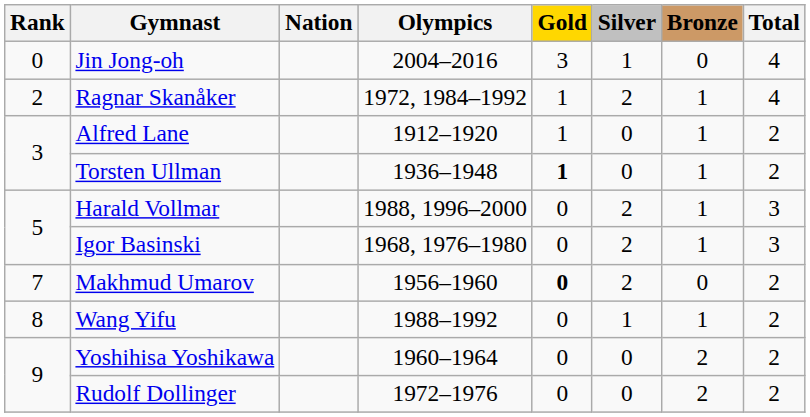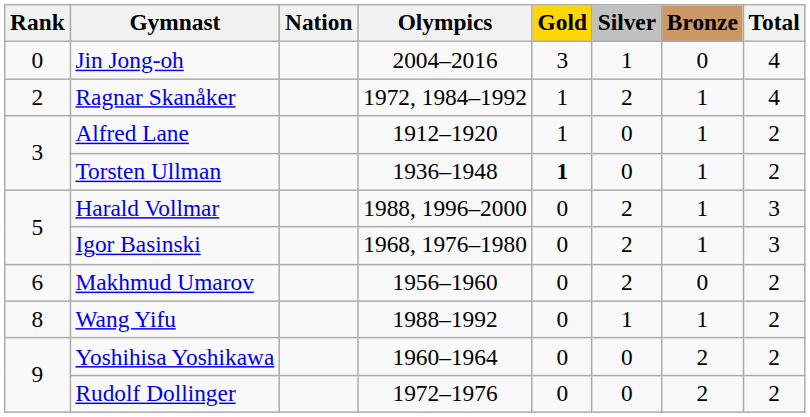 <table class="wikitable sortable" style="text-align:center">
 <tr>
 <th>Rank</th>
 <th>Gymnast</th>
 <th>Nation</th>
 <th>Olympics</th>
 <th style="background-color:gold">Gold</th>
 <th style="background-color:silver">Silver</th>
 <th style="background-color:#cc9966">Bronze</th>
 <th>Total</th>
 </tr>
 <tr>
 <td>0</td>
 <td align=left data-sort-value="Jin Jong-oh"><a href='#'>Jin Jong-oh</a></td>
 <td align=left></td>
 <td>2004–2016</td>
 <td>3</td>
 <td>1</td>
 <td>0</td>
 <td>4</td>
 </tr>
 <tr>
 <td>2</td>
 <td align=left data-sort-value="Skanåker, Ragnar"><a href='#'>Ragnar Skanåker</a></td>
 <td align=left></td>
 <td>1972, 1984–1992</td>
 <td>1</td>
 <td>2</td>
 <td>1</td>
 <td>4</td>
 </tr>
 <tr>
 <td rowspan=2>3</td>
 <td align=left data-sort-value="Lane, Alfred"><a href='#'>Alfred Lane</a></td>
 <td align=left></td>
 <td>1912–1920</td>
 <td>1</td>
 <td>0</td>
 <td>1</td>
 <td>2</td>
 </tr>
 <tr>
 <td align=left data-sort-value="Ullman, Torsten"><a href='#'>Torsten Ullman</a></td>
 <td align=left></td>
 <td>1936–1948</td>
 <td><strong>1</strong></td>
 <td>0</td>
 <td>1</td>
 <td>2</td>
 </tr>
 <tr>
 <td rowspan=2>5</td>
 <td align=left data-sort-value="Vollmar, Harald"><a href='#'>Harald Vollmar</a></td>
 <td align=left></td>
 <td>1988, 1996–2000</td>
 <td>0</td>
 <td>2</td>
 <td>1</td>
 <td>3</td>
 </tr>
 <tr>
 <td align=left data-sort-value="Basinski, Igor"><a href='#'>Igor Basinski</a></td>
 <td align=left><br></td>
 <td>1968, 1976–1980</td>
 <td>0</td>
 <td>2</td>
 <td>1</td>
 <td>3</td>
 </tr>
 <tr>
-<td>7</td>
+<td>6</td>
 <td align=left data-sort-value="Umarov, Makhmud"><a href='#'>Makhmud Umarov</a></td>
 <td align=left></td>
 <td>1956–1960</td>
-<td><strong>0</strong></td>
+<td>0</td>
 <td>2</td>
 <td>0</td>
 <td>2</td>
 </tr>
 <tr>
 <td>8</td>
 <td align=left data-sort-value="Wang Yifu"><a href='#'>Wang Yifu</a></td>
 <td align=left></td>
 <td>1988–1992</td>
 <td>0</td>
 <td>1</td>
 <td>1</td>
 <td>2</td>
 </tr>
 <tr>
 <td rowspan=2>9</td>
 <td align=left data-sort-value="Yoshikawa, Yoshihisa"><a href='#'>Yoshihisa Yoshikawa</a></td>
 <td align=left></td>
 <td>1960–1964</td>
 <td>0</td>
 <td>0</td>
 <td>2</td>
 <td>2</td>
 </tr>
 <tr>
 <td align=left data-sort-value="Dollinger, Rudolf"><a href='#'>Rudolf Dollinger</a></td>
 <td align=left></td>
 <td>1972–1976</td>
 <td>0</td>
 <td>0</td>
 <td>2</td>
 <td>2</td>
 </tr>
 </table>
